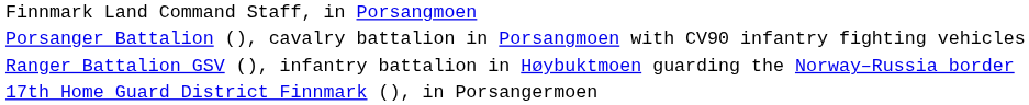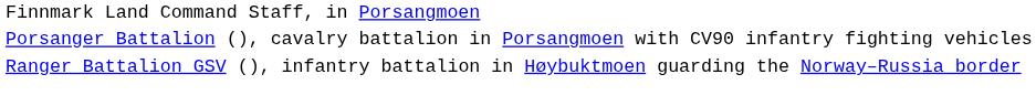 <table style="vertical-align:top">
 <tr>
 <td style="vertical-align:top;line-height: 5px"></td>
 <td>Finnmark Land Command Staff, in <a href='#'>Porsangmoen</a></td>
 </tr>
 <tr>
 <td style="vertical-align:top;line-height: 5px"></td>
 <td><a href='#'>Porsanger Battalion</a> (), cavalry battalion in <a href='#'>Porsangmoen</a> with CV90 infantry fighting vehicles</td>
 </tr>
 <tr>
 <td style="vertical-align:top;line-height: 5px"></td>
 <td><a href='#'>Ranger Battalion GSV</a> (), infantry battalion in <a href='#'>Høybuktmoen</a> guarding the <a href='#'>Norway–Russia border</a></td>
 </tr>
-<tr>
-<td style="vertical-align:top;line-height: 5px"></td>
-<td><a href='#'>17th Home Guard District Finnmark</a> (), in Porsangermoen</td>
-</tr>
 </table>
